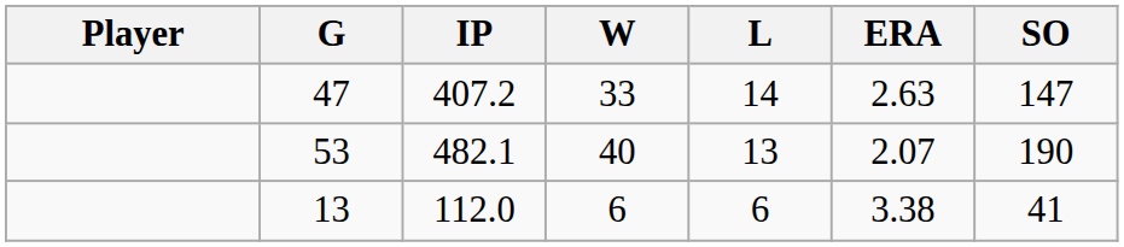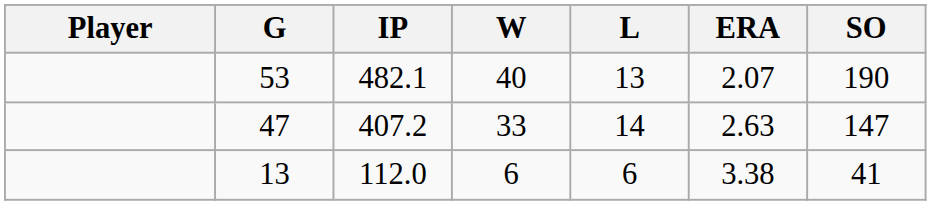 <table class="wikitable sortable">
 <tr>
 <th bgcolor="#DDDDFF" width="16%">Player</th>
 <th bgcolor="#DDDDFF" width="9%">G</th>
 <th bgcolor="#DDDDFF" width="9%">IP</th>
 <th bgcolor="#DDDDFF" width="9%">W</th>
 <th bgcolor="#DDDDFF" width="9%">L</th>
 <th bgcolor="#DDDDFF" width="9%">ERA</th>
 <th bgcolor="#DDDDFF" width="9%">SO</th>
 </tr>
 <tr align="center">
 <td></td>
+<td>53</td>
+<td>482.1</td>
+<td>40</td>
+<td>13</td>
+<td>2.07</td>
+<td>190</td>
+</tr>
+<tr align="center">
+<td></td>
 <td>47</td>
 <td>407.2</td>
 <td>33</td>
 <td>14</td>
 <td>2.63</td>
 <td>147</td>
-</tr>
-<tr align="center">
-<td></td>
-<td>53</td>
-<td>482.1</td>
-<td>40</td>
-<td>13</td>
-<td>2.07</td>
-<td>190</td>
 </tr>
 <tr align="center">
 <td></td>
 <td>13</td>
 <td>112.0</td>
 <td>6</td>
 <td>6</td>
 <td>3.38</td>
 <td>41</td>
 </tr>
 </table>
